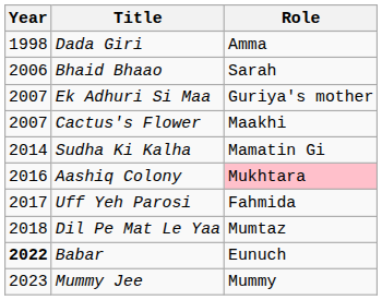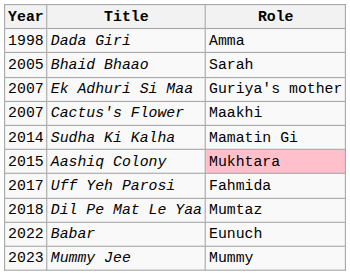 <table class="wikitable sortable plainrowheaders">
 <tr style="text-align:center;">
 <th scope="col">Year</th>
 <th scope="col">Title</th>
 <th scope="col">Role</th>
 </tr>
 <tr>
 <td>1998</td>
 <td><em>Dada Giri</em></td>
 <td>Amma</td>
 </tr>
 <tr>
-<td>2006</td>
+<td>2005</td>
 <td><em>Bhaid Bhaao</em></td>
 <td>Sarah</td>
 </tr>
 <tr>
 <td>2007</td>
 <td><em>Ek Adhuri Si Maa</em></td>
 <td>Guriya's mother</td>
 </tr>
 <tr>
 <td>2007</td>
 <td><em>Cactus's Flower</em></td>
 <td>Maakhi</td>
 </tr>
 <tr>
 <td>2014</td>
 <td><em>Sudha Ki Kalha</em></td>
 <td>Mamatin Gi</td>
 </tr>
 <tr>
-<td>2016</td>
+<td>2015</td>
 <td><em>Aashiq Colony</em></td>
 <td style="background: pink;">Mukhtara</td>
 </tr>
 <tr>
 <td>2017</td>
 <td><em>Uff Yeh Parosi</em></td>
 <td>Fahmida</td>
 </tr>
 <tr>
 <td>2018</td>
 <td><em>Dil Pe Mat Le Yaa</em></td>
 <td>Mumtaz</td>
 </tr>
 <tr>
-<td><strong>2022</strong></td>
+<td>2022</td>
 <td><em>Babar</em></td>
 <td>Eunuch</td>
 </tr>
 <tr>
 <td>2023</td>
 <td><em>Mummy Jee</em></td>
 <td>Mummy</td>
 </tr>
 </table>
